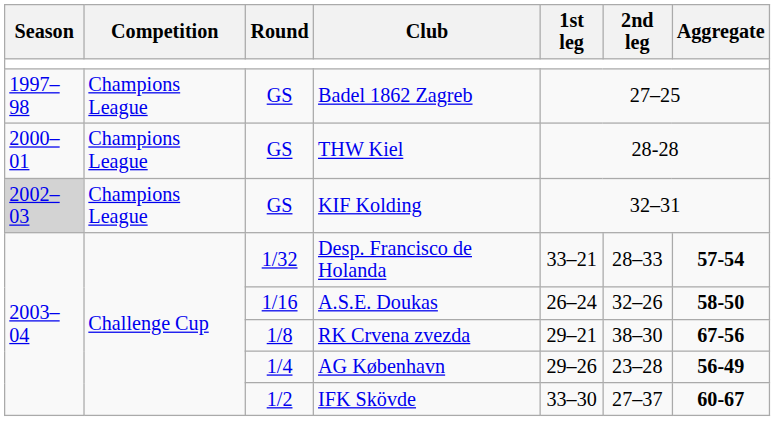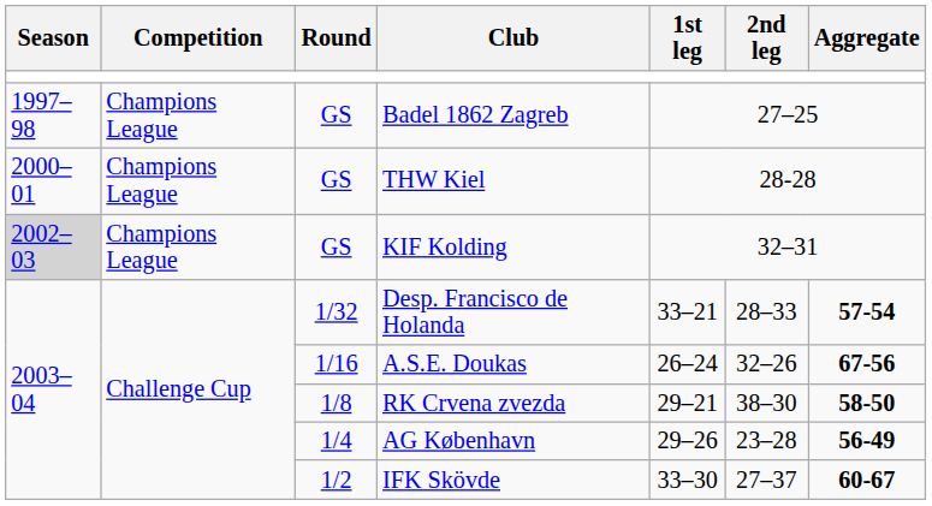 <table class="wikitable">
 <tr>
 <th>Season</th>
 <th>Competition</th>
 <th>Round</th>
 <th>Club</th>
 <th>1st leg</th>
 <th>2nd leg</th>
 <th>Aggregate</th>
 </tr>
 <tr>
 <td colspan="7" bgcolor=white></td>
 </tr>
 <tr>
 <td><a href='#'>1997–98</a></td>
 <td><a href='#'>Champions League</a></td>
 <td style="text-align:center;"><a href='#'>GS</a></td>
 <td> <a href='#'>Badel 1862 Zagreb</a></td>
 <td colspan="3" style="text-align:center;">27–25</td>
 </tr>
 <tr>
 <td><a href='#'>2000–01</a></td>
 <td><a href='#'>Champions League</a></td>
 <td style="text-align:center;"><a href='#'>GS</a></td>
 <td> <a href='#'>THW Kiel</a></td>
 <td colspan="3" style="text-align:center;">28-28</td>
 </tr>
 <tr>
 <td style="background: lightgrey;"><a href='#'>2002–03</a></td>
 <td><a href='#'>Champions League</a></td>
 <td style="text-align:center;"><a href='#'>GS</a></td>
 <td> <a href='#'>KIF Kolding</a></td>
 <td colspan="3" style="text-align:center;">32–31</td>
 </tr>
 <tr>
 <td rowspan="5"><a href='#'>2003–04</a></td>
 <td rowspan="5"><a href='#'>Challenge Cup</a></td>
 <td style="text-align:center;"><a href='#'>1/32</a></td>
 <td> <a href='#'>Desp. Francisco de Holanda</a></td>
 <td style="text-align:center;">33–21</td>
 <td style="text-align:center;">28–33</td>
 <td style="text-align:center;"><strong>57-54</strong></td>
 </tr>
 <tr>
 <td style="text-align:center;"><a href='#'>1/16</a></td>
 <td> <a href='#'>A.S.E. Doukas</a></td>
 <td style="text-align:center;">26–24</td>
 <td style="text-align:center;">32–26</td>
-<td style="text-align:center;"><strong>58-50</strong></td>
+<td style="text-align:center;"><strong>67-56</strong></td>
 </tr>
 <tr>
 <td style="text-align:center;"><a href='#'>1/8</a></td>
 <td> <a href='#'>RK Crvena zvezda</a></td>
 <td style="text-align:center;">29–21</td>
 <td style="text-align:center;">38–30</td>
-<td style="text-align:center;"><strong>67-56</strong></td>
+<td style="text-align:center;"><strong>58-50</strong></td>
 </tr>
 <tr>
 <td style="text-align:center;"><a href='#'>1/4</a></td>
 <td> <a href='#'>AG København</a></td>
 <td style="text-align:center;">29–26</td>
 <td style="text-align:center;">23–28</td>
 <td style="text-align:center;"><strong>56-49</strong></td>
 </tr>
 <tr>
 <td style="text-align:center;"><a href='#'>1/2</a></td>
 <td> <a href='#'>IFK Skövde</a></td>
 <td style="text-align:center;">33–30</td>
 <td style="text-align:center;">27–37</td>
 <td style="text-align:center;"><strong>60-67</strong></td>
 </tr>
 </table>
